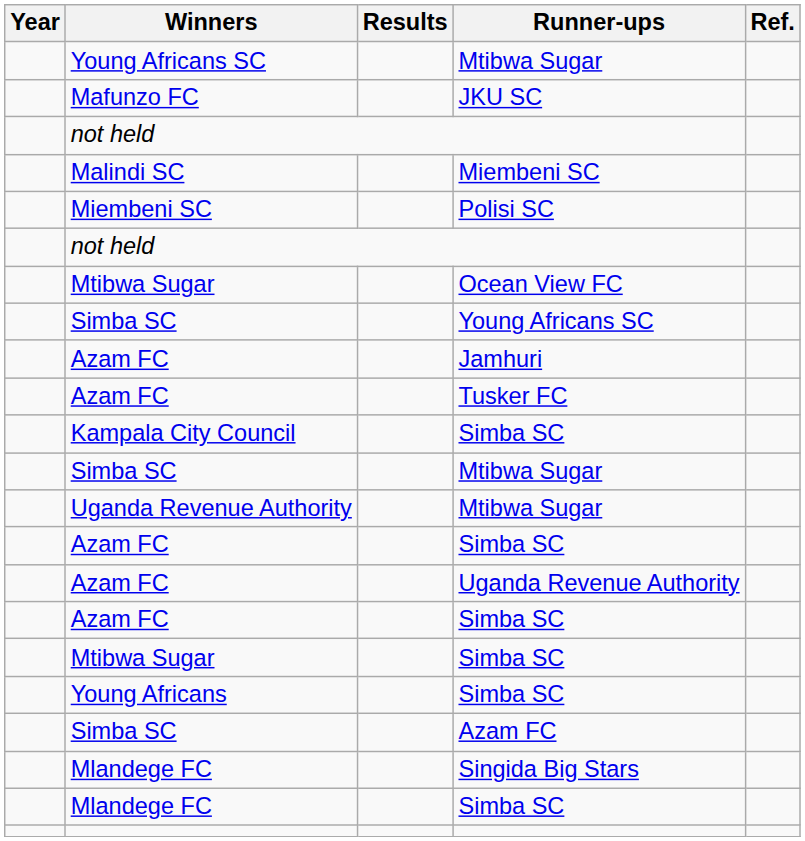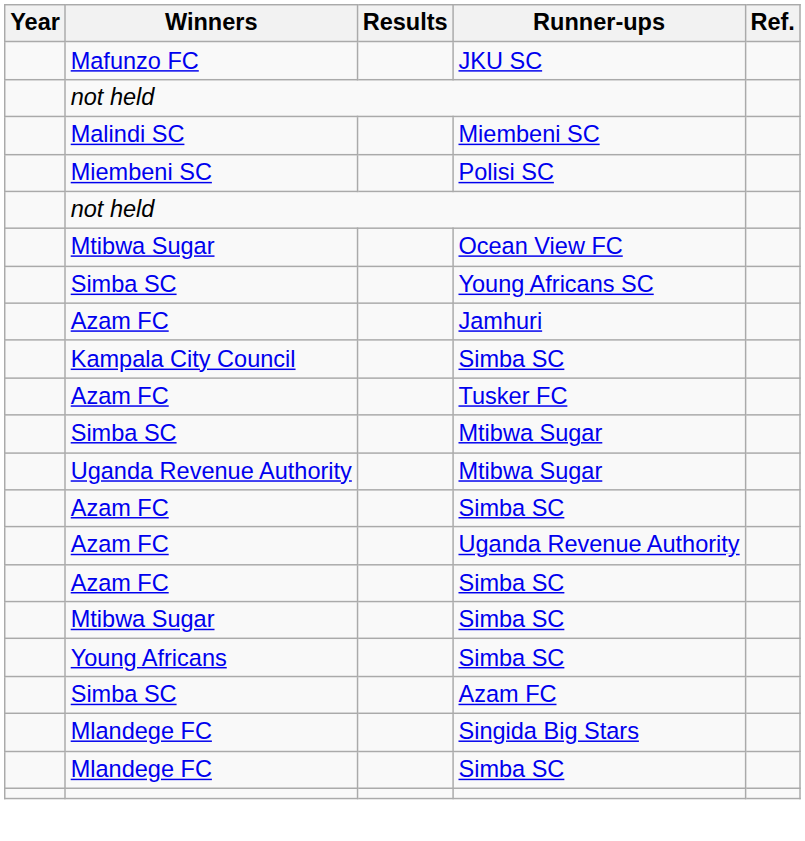 <table class="wikitable sortable">
 <tr>
 <th>Year</th>
 <th>Winners</th>
 <th>Results</th>
 <th>Runner-ups</th>
 <th>Ref.</th>
-</tr>
-<tr>
-<td></td>
-<td><a href='#'>Young Africans SC</a></td>
-<td></td>
-<td><a href='#'>Mtibwa Sugar</a></td>
-<td></td>
 </tr>
 <tr>
 <td></td>
 <td><a href='#'>Mafunzo FC</a></td>
 <td></td>
 <td><a href='#'>JKU SC</a></td>
 <td></td>
 </tr>
 <tr>
 <td></td>
 <td colspan="3"><em>not held</em></td>
 <td></td>
 </tr>
 <tr>
 <td></td>
 <td><a href='#'>Malindi SC</a></td>
 <td></td>
 <td><a href='#'>Miembeni SC</a></td>
 <td></td>
 </tr>
 <tr>
 <td></td>
 <td><a href='#'>Miembeni SC</a></td>
 <td></td>
 <td><a href='#'>Polisi SC</a></td>
 <td></td>
 </tr>
 <tr>
 <td></td>
 <td colspan="3"><em>not held</em></td>
 <td></td>
 </tr>
 <tr>
 <td></td>
 <td><a href='#'>Mtibwa Sugar</a></td>
 <td></td>
 <td><a href='#'>Ocean View FC</a></td>
 <td></td>
 </tr>
 <tr>
 <td></td>
 <td><a href='#'>Simba SC</a></td>
 <td></td>
 <td><a href='#'>Young Africans SC</a></td>
 <td></td>
 </tr>
 <tr>
 <td></td>
 <td><a href='#'>Azam FC</a></td>
 <td></td>
 <td><a href='#'>Jamhuri</a></td>
 <td></td>
 </tr>
 <tr>
 <td></td>
-<td><a href='#'>Azam FC</a></td>
+<td><a href='#'>Kampala City Council</a></td>
 <td></td>
-<td><a href='#'>Tusker FC</a></td>
+<td><a href='#'>Simba SC</a></td>
 <td></td>
 </tr>
 <tr>
 <td></td>
-<td><a href='#'>Kampala City Council</a></td>
+<td><a href='#'>Azam FC</a></td>
 <td></td>
-<td><a href='#'>Simba SC</a></td>
+<td><a href='#'>Tusker FC</a></td>
 <td></td>
 </tr>
 <tr>
 <td></td>
 <td><a href='#'>Simba SC</a></td>
 <td></td>
 <td><a href='#'>Mtibwa Sugar</a></td>
 <td></td>
 </tr>
 <tr>
 <td></td>
 <td><a href='#'>Uganda Revenue Authority</a></td>
 <td></td>
 <td><a href='#'>Mtibwa Sugar</a></td>
 <td></td>
 </tr>
 <tr>
 <td></td>
 <td><a href='#'>Azam FC</a></td>
 <td></td>
 <td><a href='#'>Simba SC</a></td>
 <td></td>
 </tr>
 <tr>
 <td></td>
 <td><a href='#'>Azam FC</a></td>
 <td></td>
 <td><a href='#'>Uganda Revenue Authority</a></td>
 <td></td>
 </tr>
 <tr>
 <td></td>
 <td><a href='#'>Azam FC</a></td>
 <td></td>
 <td><a href='#'>Simba SC</a></td>
 <td></td>
 </tr>
 <tr>
 <td></td>
 <td><a href='#'>Mtibwa Sugar</a></td>
 <td></td>
 <td><a href='#'>Simba SC</a></td>
 <td></td>
 </tr>
 <tr>
 <td></td>
 <td><a href='#'>Young Africans</a></td>
 <td></td>
 <td><a href='#'>Simba SC</a></td>
 <td></td>
 </tr>
 <tr>
 <td></td>
 <td><a href='#'>Simba SC</a></td>
 <td></td>
 <td><a href='#'>Azam FC</a></td>
 <td></td>
 </tr>
 <tr>
 <td></td>
 <td><a href='#'>Mlandege FC</a></td>
 <td></td>
 <td><a href='#'>Singida Big Stars</a></td>
 <td></td>
 </tr>
 <tr>
 <td></td>
 <td><a href='#'>Mlandege FC</a></td>
 <td></td>
 <td><a href='#'>Simba SC</a></td>
 <td></td>
 </tr>
 <tr>
 <td></td>
 <td></td>
 <td></td>
 <td></td>
 <td></td>
 </tr>
 </table>
